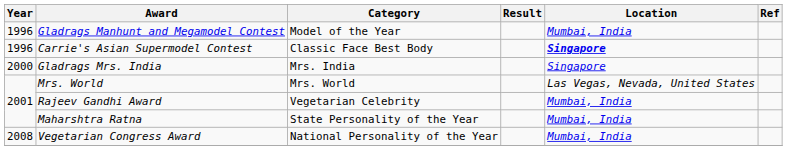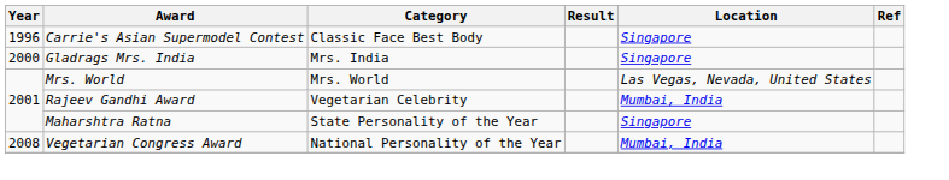 <table class="wikitable sortable">
 <tr>
 <th>Year</th>
 <th>Award</th>
 <th>Category</th>
 <th>Result</th>
 <th>Location</th>
 <th>Ref</th>
 </tr>
 <tr>
 <td>1996</td>
-<td><em><a href='#'>Gladrags Manhunt and Megamodel Contest</a></em></td>
-<td>Model of the Year</td>
-<td></td>
-<td><em><a href='#'>Mumbai, India</a></em></td>
-<td></td>
-</tr>
-<tr>
-<td>1996</td>
 <td><em>Carrie's Asian Supermodel Contest</em></td>
 <td>Classic Face Best Body</td>
 <td></td>
-<td><strong><em><a href='#'>Singapore</a></em></strong></td>
+<td><em><a href='#'>Singapore</a></em></td>
 <td></td>
 </tr>
 <tr>
 <td>2000</td>
 <td><em>Gladrags Mrs. India</em></td>
 <td>Mrs. India</td>
 <td></td>
 <td><em><a href='#'>Singapore</a></em></td>
 <td></td>
 </tr>
 <tr>
 <td rowspan="3">2001</td>
 <td><em>Mrs. World</em></td>
 <td>Mrs. World</td>
 <td></td>
 <td><em>Las Vegas, Nevada, United States</em></td>
 <td></td>
 </tr>
 <tr>
 <td><em>Rajeev Gandhi Award</em></td>
 <td>Vegetarian Celebrity</td>
 <td></td>
 <td><em><a href='#'>Mumbai, India</a></em></td>
 <td></td>
 </tr>
 <tr>
 <td><em>Maharshtra Ratna</em></td>
 <td>State Personality of the Year</td>
 <td></td>
-<td><em><a href='#'>Mumbai, India</a></em></td>
+<td><em><a href='#'>Singapore</a></em></td>
 <td></td>
 </tr>
 <tr>
 <td>2008</td>
 <td><em>Vegetarian Congress Award</em></td>
 <td>National Personality of the Year</td>
 <td></td>
 <td><em><a href='#'>Mumbai, India</a></em></td>
 <td></td>
 </tr>
 <tr>
 </tr>
 </table>
